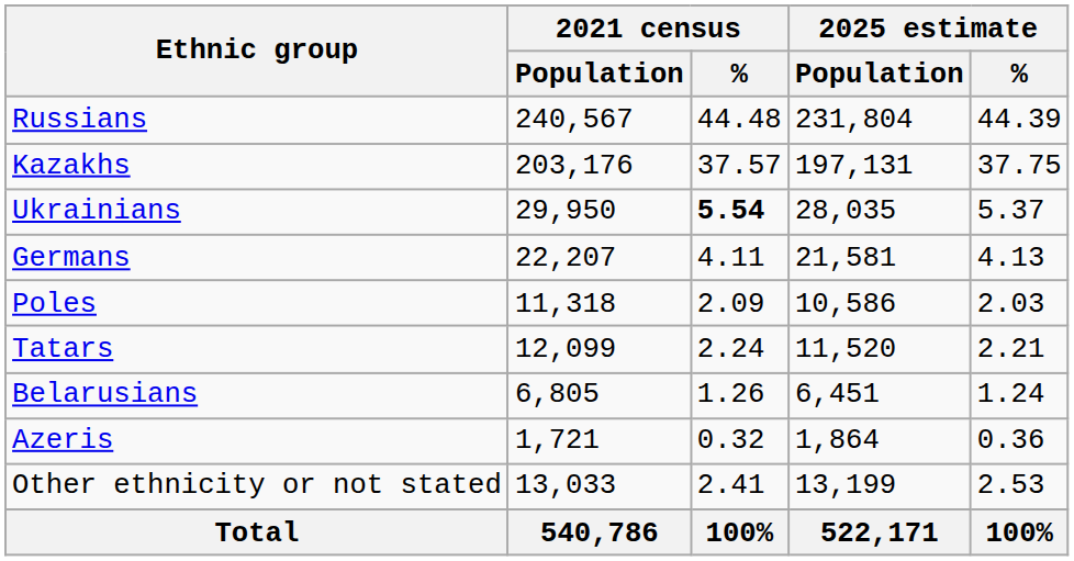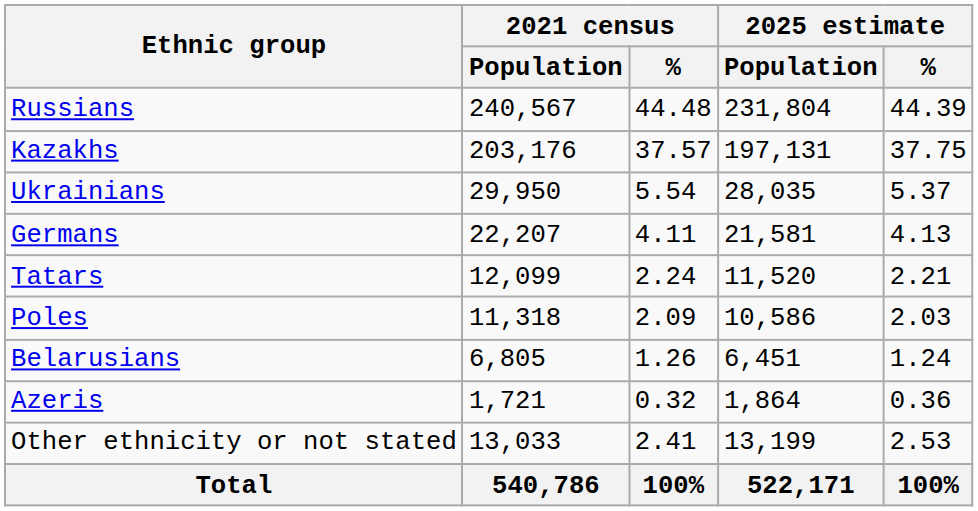 <table class="wikitable sortable">
 <tr>
 <th rowspan="2">Ethnic group</th>
 <th colspan="2">2021 census</th>
 <th colspan="2">2025 estimate</th>
 </tr>
 <tr>
 <th>Population</th>
 <th>%</th>
 <th>Population</th>
 <th>%</th>
 </tr>
 <tr>
 <td><a href='#'>Russians</a></td>
 <td>240,567</td>
 <td>44.48</td>
 <td>231,804</td>
 <td>44.39</td>
 </tr>
 <tr>
 <td><a href='#'>Kazakhs</a></td>
 <td>203,176</td>
 <td>37.57</td>
 <td>197,131</td>
 <td>37.75</td>
 </tr>
 <tr>
 <td><a href='#'>Ukrainians</a></td>
 <td>29,950</td>
-<td><strong>5.54</strong></td>
+<td>5.54</td>
 <td>28,035</td>
 <td>5.37</td>
 </tr>
 <tr>
 <td><a href='#'>Germans</a></td>
 <td>22,207</td>
 <td>4.11</td>
 <td>21,581</td>
 <td>4.13</td>
 </tr>
 <tr>
+<td><a href='#'>Tatars</a></td>
+<td>12,099</td>
+<td>2.24</td>
+<td>11,520</td>
+<td>2.21</td>
+</tr>
+<tr>
 <td><a href='#'>Poles</a></td>
 <td>11,318</td>
 <td>2.09</td>
 <td>10,586</td>
 <td>2.03</td>
-</tr>
-<tr>
-<td><a href='#'>Tatars</a></td>
-<td>12,099</td>
-<td>2.24</td>
-<td>11,520</td>
-<td>2.21</td>
 </tr>
 <tr>
 <td><a href='#'>Belarusians</a></td>
 <td>6,805</td>
 <td>1.26</td>
 <td>6,451</td>
 <td>1.24</td>
 </tr>
 <tr>
 <td><a href='#'>Azeris</a></td>
 <td>1,721</td>
 <td>0.32</td>
 <td>1,864</td>
 <td>0.36</td>
 </tr>
 <tr>
 <td>Other ethnicity or not stated</td>
 <td>13,033</td>
 <td>2.41</td>
 <td>13,199</td>
 <td>2.53</td>
 </tr>
 <tr>
 <th>Total</th>
 <th>540,786</th>
 <th>100%</th>
 <th>522,171</th>
 <th>100%</th>
 </tr>
 </table>
